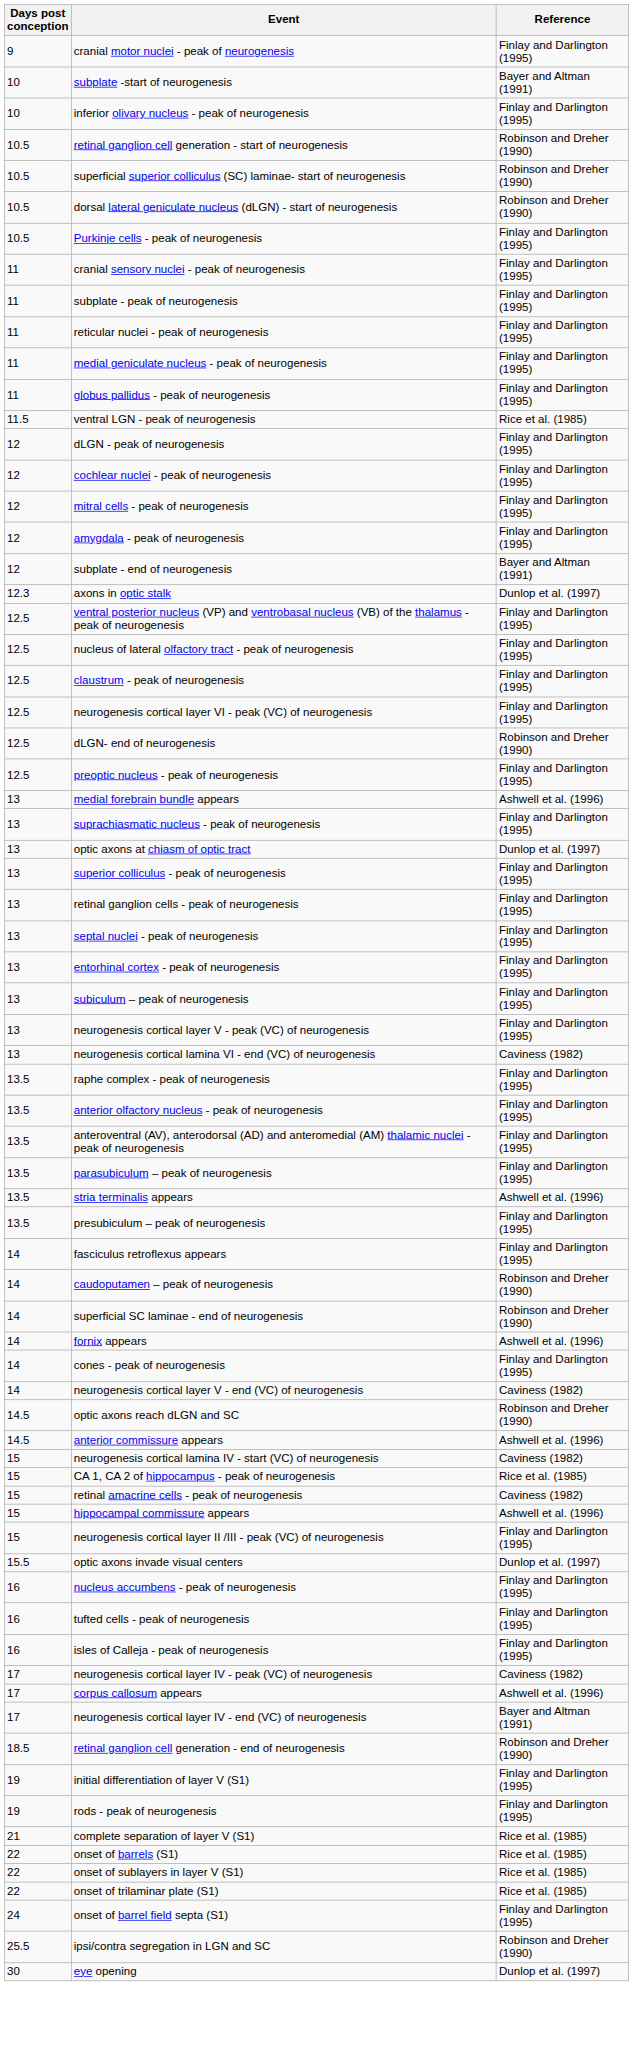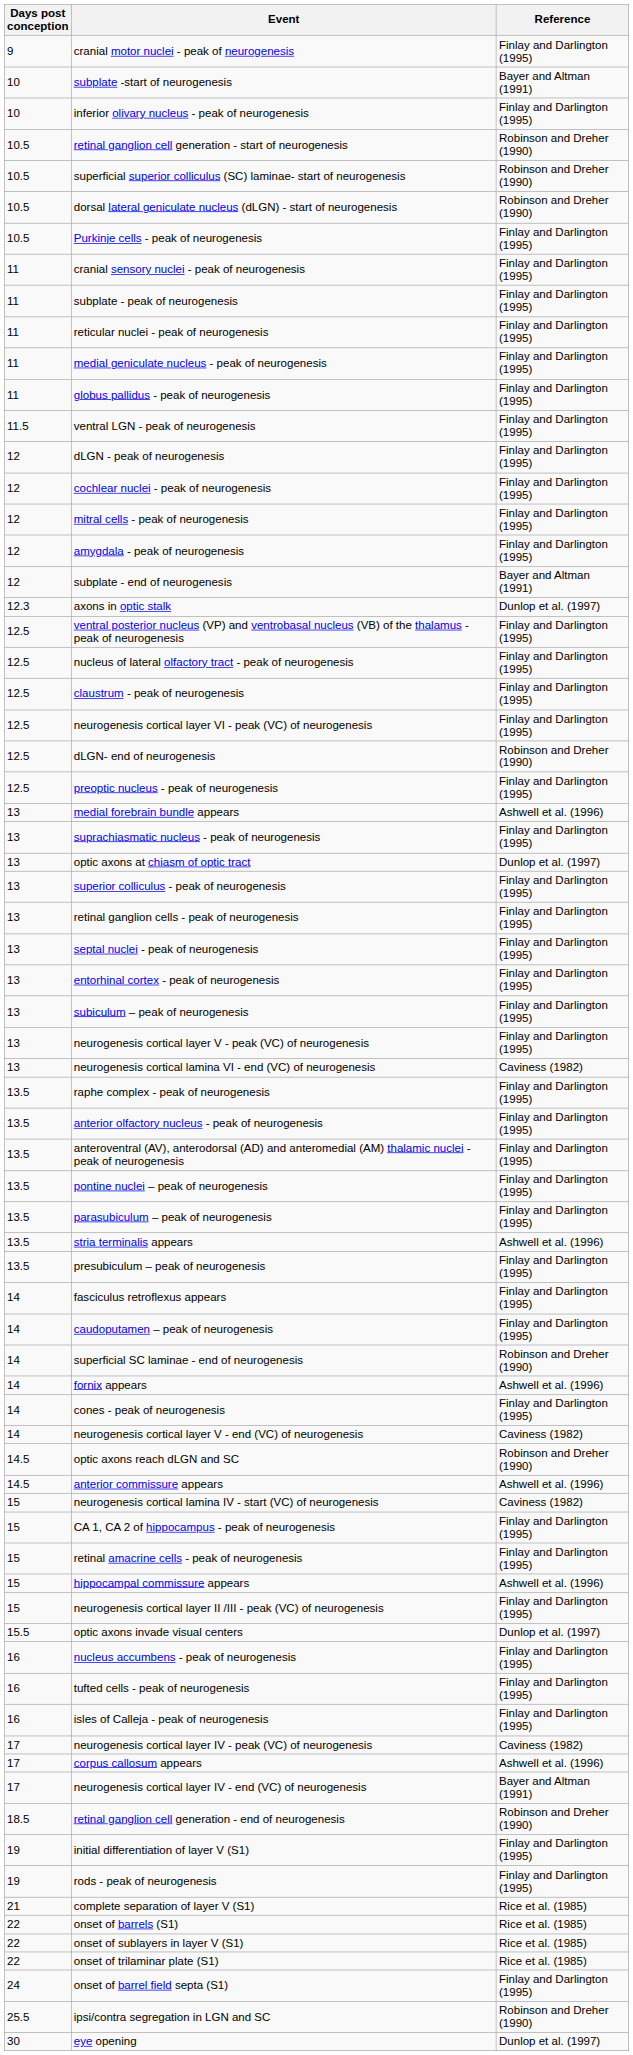 <table class="wikitable">
 <tr>
 <th Width=3>Days post conception</th>
 <th>Event</th>
 <th>Reference</th>
 </tr>
 <tr>
 <td>9</td>
 <td>cranial <a href='#'>motor nuclei</a> - peak of <a href='#'>neurogenesis</a></td>
 <td>Finlay and Darlington (1995)</td>
 </tr>
 <tr>
 <td>10</td>
 <td><a href='#'>subplate</a> -start of neurogenesis</td>
 <td>Bayer and Altman (1991)</td>
 </tr>
 <tr>
 <td>10</td>
 <td>inferior <a href='#'>olivary nucleus</a> - peak of neurogenesis</td>
 <td>Finlay and Darlington (1995)</td>
 </tr>
 <tr>
 <td>10.5</td>
 <td><a href='#'>retinal ganglion cell</a> generation - start of neurogenesis</td>
 <td>Robinson and Dreher (1990)</td>
 </tr>
 <tr>
 <td>10.5</td>
 <td>superficial <a href='#'>superior colliculus</a> (SC) laminae- start of neurogenesis</td>
 <td>Robinson and Dreher (1990)</td>
 </tr>
 <tr>
 <td>10.5</td>
 <td>dorsal <a href='#'>lateral geniculate nucleus</a> (dLGN) - start of neurogenesis</td>
 <td>Robinson and Dreher (1990)</td>
 </tr>
 <tr>
 <td>10.5</td>
 <td><a href='#'>Purkinje cells</a> - peak of neurogenesis</td>
 <td>Finlay and Darlington (1995)</td>
 </tr>
 <tr>
 <td>11</td>
 <td>cranial <a href='#'>sensory nuclei</a> - peak of neurogenesis</td>
 <td>Finlay and Darlington (1995)</td>
 </tr>
 <tr>
 <td>11</td>
 <td>subplate - peak of neurogenesis</td>
 <td>Finlay and Darlington (1995)</td>
 </tr>
 <tr>
 <td>11</td>
 <td>reticular nuclei - peak of neurogenesis</td>
 <td>Finlay and Darlington (1995)</td>
 </tr>
 <tr>
 <td>11</td>
 <td><a href='#'>medial geniculate nucleus</a> - peak of neurogenesis</td>
 <td>Finlay and Darlington (1995)</td>
 </tr>
 <tr>
 <td>11</td>
 <td><a href='#'>globus pallidus</a> - peak of neurogenesis</td>
 <td>Finlay and Darlington (1995)</td>
 </tr>
 <tr>
 <td>11.5</td>
 <td>ventral LGN - peak of neurogenesis</td>
-<td>Rice et al. (1985)</td>
+<td>Finlay and Darlington (1995)</td>
 </tr>
 <tr>
 <td>12</td>
 <td>dLGN - peak  of neurogenesis</td>
 <td>Finlay and Darlington (1995)</td>
 </tr>
 <tr>
 <td>12</td>
 <td><a href='#'>cochlear nuclei</a> - peak of neurogenesis</td>
 <td>Finlay and Darlington (1995)</td>
 </tr>
 <tr>
 <td>12</td>
 <td><a href='#'>mitral cells</a> - peak of neurogenesis</td>
 <td>Finlay and Darlington (1995)</td>
 </tr>
 <tr>
 <td>12</td>
 <td><a href='#'>amygdala</a> - peak of neurogenesis</td>
 <td>Finlay and Darlington (1995)</td>
 </tr>
 <tr>
 <td>12</td>
 <td>subplate - end of neurogenesis</td>
 <td>Bayer and Altman (1991)</td>
 </tr>
 <tr>
 <td>12.3</td>
 <td>axons in <a href='#'>optic stalk</a></td>
 <td>Dunlop et al. (1997)</td>
 </tr>
 <tr>
 <td>12.5</td>
 <td><a href='#'>ventral posterior nucleus</a> (VP) and <a href='#'>ventrobasal nucleus</a> (VB) of the <a href='#'>thalamus</a> - peak of neurogenesis</td>
 <td>Finlay and Darlington (1995)</td>
 </tr>
 <tr>
 <td>12.5</td>
 <td>nucleus of lateral <a href='#'>olfactory tract</a> - peak of neurogenesis</td>
 <td>Finlay and Darlington (1995)</td>
 </tr>
 <tr>
 <td>12.5</td>
 <td><a href='#'>claustrum</a> - peak of neurogenesis</td>
 <td>Finlay and Darlington (1995)</td>
 </tr>
 <tr>
 <td>12.5</td>
 <td>neurogenesis cortical layer VI - peak (VC) of neurogenesis</td>
 <td>Finlay and Darlington (1995)</td>
 </tr>
 <tr>
 <td>12.5</td>
 <td>dLGN- end of neurogenesis</td>
 <td>Robinson and Dreher (1990)</td>
 </tr>
 <tr>
 <td>12.5</td>
 <td><a href='#'>preoptic nucleus</a> - peak of neurogenesis</td>
 <td>Finlay and Darlington (1995)</td>
 </tr>
 <tr>
 <td>13</td>
 <td><a href='#'>medial forebrain bundle</a> appears</td>
 <td>Ashwell et al. (1996)</td>
 </tr>
 <tr>
 <td>13</td>
 <td><a href='#'>suprachiasmatic nucleus</a> - peak of neurogenesis</td>
 <td>Finlay and Darlington (1995)</td>
 </tr>
 <tr>
 <td>13</td>
 <td>optic axons at <a href='#'>chiasm of optic tract</a></td>
 <td>Dunlop et al. (1997)</td>
 </tr>
 <tr>
 <td>13</td>
 <td><a href='#'>superior colliculus</a> - peak of neurogenesis</td>
 <td>Finlay and Darlington (1995)</td>
 </tr>
 <tr>
 <td>13</td>
 <td>retinal ganglion cells - peak of neurogenesis</td>
 <td>Finlay and Darlington (1995)</td>
 </tr>
 <tr>
 <td>13</td>
 <td><a href='#'>septal nuclei</a> - peak of neurogenesis</td>
 <td>Finlay and Darlington (1995)</td>
 </tr>
 <tr>
 <td>13</td>
 <td><a href='#'>entorhinal cortex</a> - peak of neurogenesis</td>
 <td>Finlay and Darlington (1995)</td>
 </tr>
 <tr>
 <td>13</td>
 <td><a href='#'>subiculum</a> – peak of neurogenesis</td>
 <td>Finlay and Darlington (1995)</td>
 </tr>
 <tr>
 <td>13</td>
 <td>neurogenesis cortical layer V - peak (VC) of neurogenesis</td>
 <td>Finlay and Darlington (1995)</td>
 </tr>
 <tr>
 <td>13</td>
 <td>neurogenesis cortical lamina VI - end (VC) of neurogenesis</td>
 <td>Caviness (1982)</td>
 </tr>
 <tr>
 <td>13.5</td>
 <td>raphe complex - peak of neurogenesis</td>
 <td>Finlay and Darlington (1995)</td>
 </tr>
 <tr>
 <td>13.5</td>
 <td><a href='#'>anterior olfactory nucleus</a> - peak of neurogenesis</td>
 <td>Finlay and Darlington (1995)</td>
 </tr>
 <tr>
 <td>13.5</td>
 <td>anteroventral (AV), anterodorsal (AD) and anteromedial (AM)  <a href='#'>thalamic nuclei</a> - peak of neurogenesis</td>
 <td>Finlay and Darlington (1995)</td>
 </tr>
 <tr>
 <td>13.5</td>
+<td><a href='#'>pontine nuclei</a> – peak of neurogenesis</td>
+<td>Finlay and Darlington (1995)</td>
+</tr>
+<tr>
+<td>13.5</td>
 <td><a href='#'>parasubiculum</a> – peak of neurogenesis</td>
 <td>Finlay and Darlington (1995)</td>
 </tr>
 <tr>
 <td>13.5</td>
 <td><a href='#'>stria terminalis</a> appears</td>
 <td>Ashwell et al. (1996)</td>
 </tr>
 <tr>
 <td>13.5</td>
 <td>presubiculum – peak of neurogenesis</td>
 <td>Finlay and Darlington (1995)</td>
 </tr>
 <tr>
 <td>14</td>
 <td>fasciculus retroflexus appears</td>
 <td>Finlay and Darlington (1995)</td>
 </tr>
 <tr>
 <td>14</td>
 <td><a href='#'>caudoputamen</a> – peak of neurogenesis</td>
-<td>Robinson and Dreher (1990)</td>
+<td>Finlay and Darlington (1995)</td>
 </tr>
 <tr>
 <td>14</td>
 <td>superficial SC laminae - end of neurogenesis</td>
 <td>Robinson and Dreher (1990)</td>
 </tr>
 <tr>
 <td>14</td>
 <td><a href='#'>fornix</a> appears</td>
 <td>Ashwell et al. (1996)</td>
 </tr>
 <tr>
 <td>14</td>
 <td>cones - peak of neurogenesis</td>
 <td>Finlay and Darlington (1995)</td>
 </tr>
 <tr>
 <td>14</td>
 <td>neurogenesis cortical layer V - end (VC) of neurogenesis</td>
 <td>Caviness (1982)</td>
 </tr>
 <tr>
 <td>14.5</td>
 <td>optic axons reach dLGN and  SC</td>
 <td>Robinson and Dreher (1990)</td>
 </tr>
 <tr>
 <td>14.5</td>
 <td><a href='#'>anterior commissure</a> appears</td>
 <td>Ashwell et al. (1996)</td>
 </tr>
 <tr>
 <td>15</td>
 <td>neurogenesis cortical lamina IV - start (VC) of neurogenesis</td>
 <td>Caviness (1982)</td>
 </tr>
 <tr>
 <td>15</td>
 <td>CA 1, CA 2 of <a href='#'>hippocampus</a> - peak of neurogenesis</td>
-<td>Rice et al. (1985)</td>
+<td>Finlay and Darlington (1995)</td>
 </tr>
 <tr>
 <td>15</td>
 <td>retinal <a href='#'>amacrine cells</a> - peak of neurogenesis</td>
-<td>Caviness (1982)</td>
+<td>Finlay and Darlington (1995)</td>
 </tr>
 <tr>
 <td>15</td>
 <td><a href='#'>hippocampal commissure</a> appears</td>
 <td>Ashwell et al. (1996)</td>
 </tr>
 <tr>
 <td>15</td>
 <td>neurogenesis cortical layer II /III - peak (VC) of neurogenesis</td>
 <td>Finlay and Darlington (1995)</td>
 </tr>
 <tr>
 <td>15.5</td>
 <td>optic axons invade visual centers</td>
 <td>Dunlop et al. (1997)</td>
 </tr>
 <tr>
 <td>16</td>
 <td><a href='#'>nucleus accumbens</a> - peak of neurogenesis</td>
 <td>Finlay and Darlington (1995)</td>
 </tr>
 <tr>
 <td>16</td>
 <td>tufted cells - peak of neurogenesis</td>
 <td>Finlay and Darlington (1995)</td>
 </tr>
 <tr>
 <td>16</td>
 <td>isles of Calleja - peak of neurogenesis</td>
 <td>Finlay and Darlington (1995)</td>
 </tr>
 <tr>
 <td>17</td>
 <td>neurogenesis cortical layer IV - peak (VC) of neurogenesis</td>
 <td>Caviness (1982)</td>
 </tr>
 <tr>
 <td>17</td>
 <td><a href='#'>corpus callosum</a> appears</td>
 <td>Ashwell et al. (1996)</td>
 </tr>
 <tr>
 <td>17</td>
 <td>neurogenesis cortical layer IV - end (VC) of neurogenesis</td>
 <td>Bayer and Altman (1991)</td>
 </tr>
 <tr>
 <td>18.5</td>
 <td><a href='#'>retinal ganglion cell</a> generation - end of neurogenesis</td>
 <td>Robinson and Dreher (1990)</td>
 </tr>
 <tr>
 <td>19</td>
 <td>initial differentiation of layer V (S1)</td>
 <td>Finlay and Darlington (1995)</td>
 </tr>
 <tr>
 <td>19</td>
 <td>rods - peak of neurogenesis</td>
 <td>Finlay and Darlington (1995)</td>
 </tr>
 <tr>
 <td>21</td>
 <td>complete separation of layer V (S1)</td>
 <td>Rice et al. (1985)</td>
 </tr>
 <tr>
 <td>22</td>
 <td>onset of <a href='#'>barrels</a> (S1)</td>
 <td>Rice et al. (1985)</td>
 </tr>
 <tr>
 <td>22</td>
 <td>onset of sublayers in layer V (S1)</td>
 <td>Rice et al. (1985)</td>
 </tr>
 <tr>
 <td>22</td>
 <td>onset of trilaminar plate (S1)</td>
 <td>Rice et al. (1985)</td>
 </tr>
 <tr>
 <td>24</td>
 <td>onset of <a href='#'>barrel field</a> septa (S1)</td>
 <td>Finlay and Darlington (1995)</td>
 </tr>
 <tr>
 <td>25.5</td>
 <td>ipsi/contra segregation in LGN and SC</td>
 <td>Robinson and Dreher (1990)</td>
 </tr>
 <tr>
 <td>30</td>
 <td><a href='#'>eye</a> opening</td>
 <td>Dunlop et al. (1997)</td>
 </tr>
 </table>
